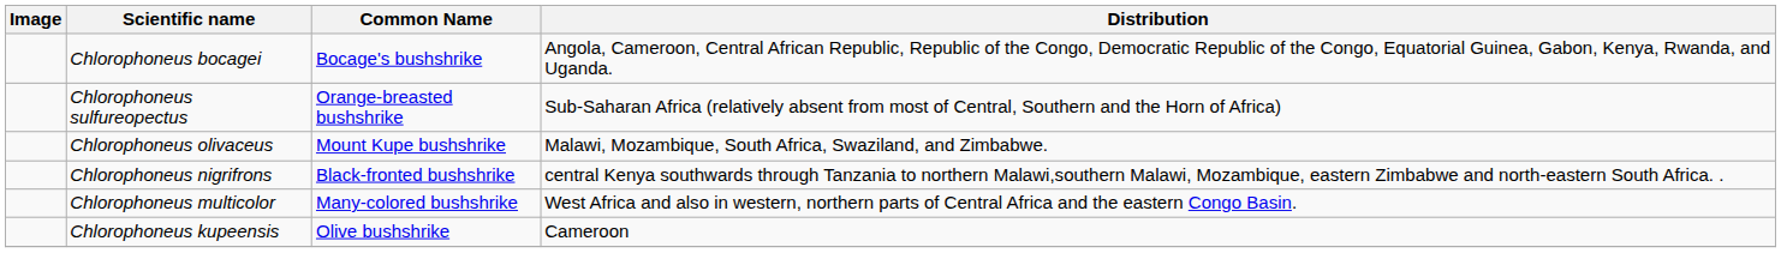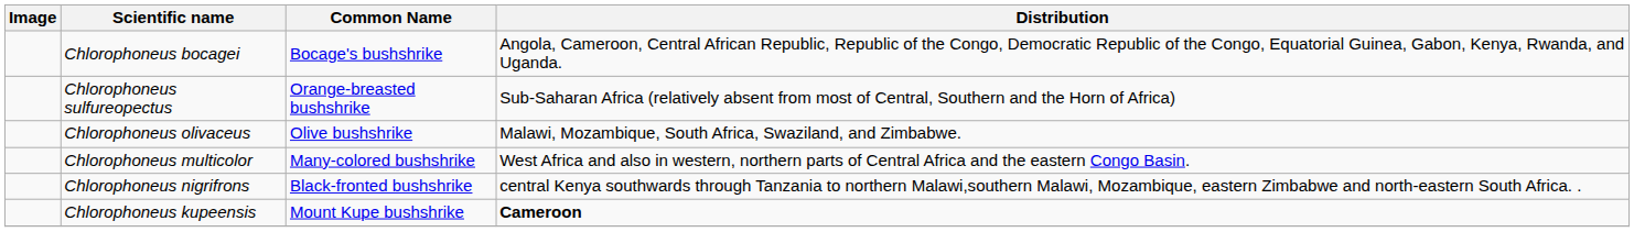 <table class="wikitable sortable">
 <tr>
 <th>Image</th>
 <th>Scientific name</th>
 <th>Common Name</th>
 <th>Distribution</th>
 </tr>
 <tr>
 <td></td>
 <td><em>Chlorophoneus bocagei</em></td>
 <td><a href='#'>Bocage's bushshrike</a></td>
 <td>Angola, Cameroon, Central African Republic, Republic of the Congo, Democratic Republic of the Congo, Equatorial Guinea, Gabon, Kenya, Rwanda, and Uganda.</td>
 </tr>
 <tr>
 <td></td>
 <td><em>Chlorophoneus sulfureopectus</em></td>
 <td><a href='#'>Orange-breasted bushshrike</a></td>
 <td>Sub-Saharan Africa (relatively absent from most of Central, Southern and the Horn of Africa)</td>
 </tr>
 <tr>
 <td></td>
 <td><em>Chlorophoneus olivaceus</em></td>
-<td><a href='#'>Mount Kupe bushshrike</a></td>
+<td><a href='#'>Olive bushshrike</a></td>
 <td>Malawi, Mozambique, South Africa, Swaziland, and Zimbabwe.</td>
+</tr>
+<tr>
+<td></td>
+<td><em>Chlorophoneus multicolor</em></td>
+<td><a href='#'>Many-colored bushshrike</a></td>
+<td>West Africa and also in western, northern parts of Central Africa and the eastern <a href='#'>Congo Basin</a>.</td>
 </tr>
 <tr>
 <td></td>
 <td><em>Chlorophoneus nigrifrons</em></td>
 <td><a href='#'>Black-fronted bushshrike</a></td>
 <td>central Kenya southwards through Tanzania to northern Malawi,southern Malawi, Mozambique, eastern Zimbabwe and north-eastern South Africa. .</td>
 </tr>
 <tr>
 <td></td>
-<td><em>Chlorophoneus multicolor</em></td>
-<td><a href='#'>Many-colored bushshrike</a></td>
-<td>West Africa and also in western, northern parts of Central Africa and the eastern <a href='#'>Congo Basin</a>.</td>
-</tr>
-<tr>
-<td></td>
 <td><em>Chlorophoneus kupeensis</em></td>
-<td><a href='#'>Olive bushshrike</a></td>
-<td>Cameroon</td>
+<td><a href='#'>Mount Kupe bushshrike</a></td>
+<td><strong>Cameroon</strong></td>
 </tr>
 <tr>
 </tr>
 </table>
